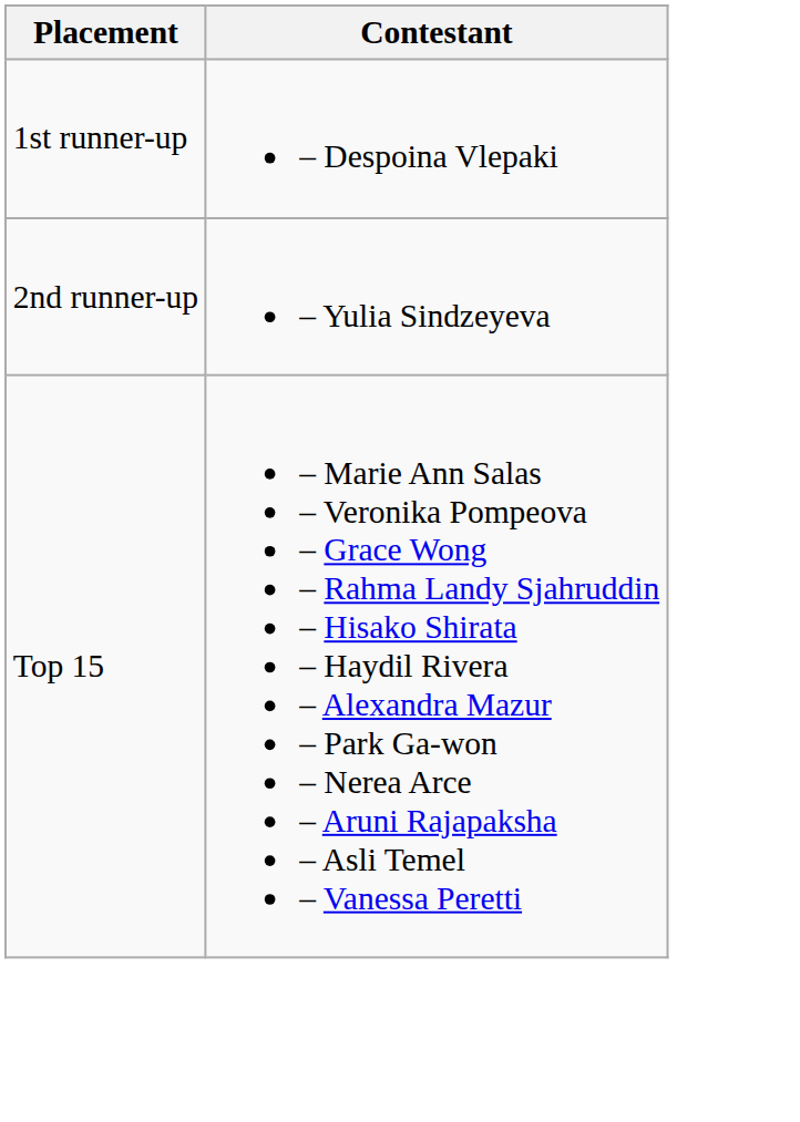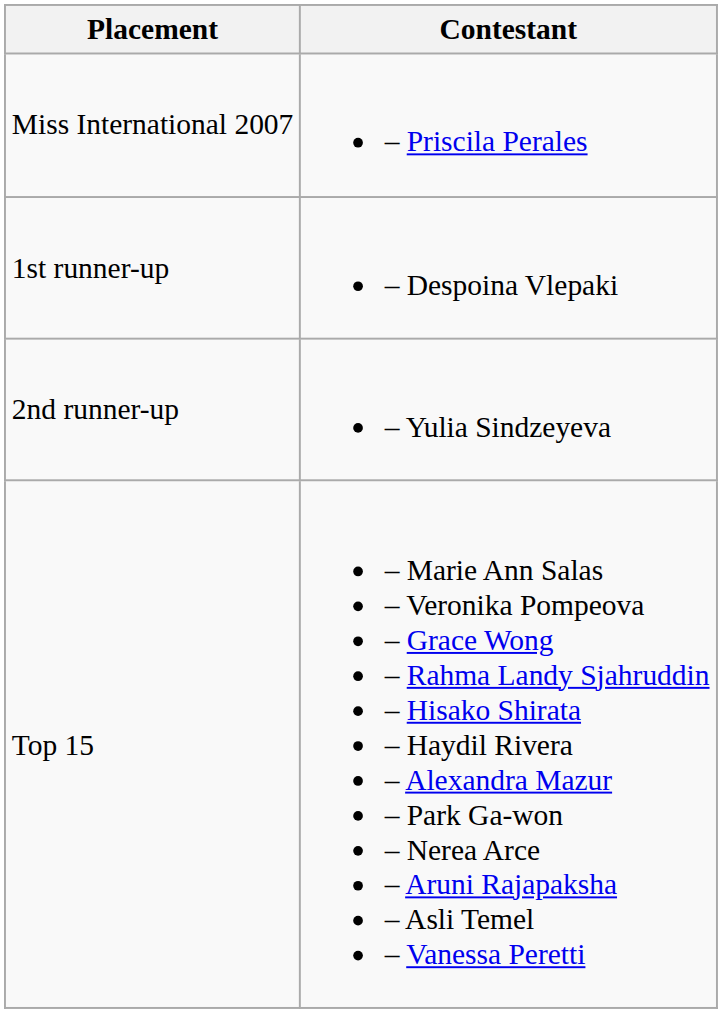 <table class="wikitable sortable" style="font-size:95%;">
 <tr>
 <th>Placement</th>
 <th>Contestant</th>
+</tr>
+<tr>
+<td>Miss International 2007</td>
+<td><br><ul><li> – <a href='#'>Priscila Perales</a></li></ul></td>
 </tr>
 <tr>
 <td>1st runner-up</td>
 <td><br><ul><li> – Despoina Vlepaki</li></ul></td>
 </tr>
 <tr>
 <td>2nd runner-up</td>
 <td><br><ul><li> – Yulia Sindzeyeva</li></ul></td>
 </tr>
 <tr>
 <td>Top 15</td>
 <td><br><ul><li> – Marie Ann Salas</li><li> – Veronika Pompeova</li><li> – <a href='#'>Grace Wong</a></li><li> – <a href='#'>Rahma Landy Sjahruddin</a></li><li> – <a href='#'>Hisako Shirata</a></li><li> – Haydil Rivera</li><li> – <a href='#'>Alexandra Mazur</a></li><li> – Park Ga-won</li><li> – Nerea Arce</li><li> – <a href='#'>Aruni Rajapaksha</a></li><li> – Asli Temel</li><li> – <a href='#'>Vanessa Peretti</a></li></ul></td>
 </tr>
 </table>
